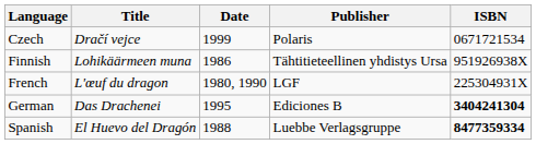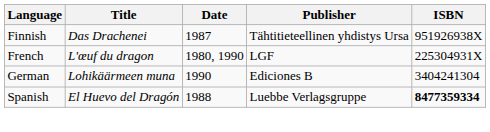 <table class="wikitable sortable">
 <tr>
 <th>Language</th>
 <th>Title</th>
 <th>Date</th>
 <th>Publisher</th>
 <th>ISBN</th>
 </tr>
 <tr>
-<td>Czech</td>
-<td><em>Dračí vejce</em></td>
-<td>1999</td>
-<td>Polaris</td>
-<td>0671721534</td>
-</tr>
-<tr>
 <td>Finnish</td>
-<td><em>Lohikäärmeen muna</em></td>
-<td>1986</td>
+<td><em>Das Drachenei</em></td>
+<td>1987</td>
 <td>Tähtitieteellinen yhdistys Ursa</td>
 <td>951926938X</td>
 </tr>
 <tr>
 <td>French</td>
 <td><em>L'œuf du dragon</em></td>
 <td>1980, 1990</td>
 <td>LGF</td>
 <td>225304931X</td>
 </tr>
 <tr>
 <td>German</td>
-<td><em>Das Drachenei</em></td>
-<td>1995</td>
+<td><em>Lohikäärmeen muna</em></td>
+<td>1990</td>
 <td>Ediciones B</td>
-<td><strong>3404241304</strong></td>
+<td>3404241304</td>
 </tr>
 <tr>
 <td>Spanish</td>
 <td><em>El Huevo del Dragón</em></td>
 <td>1988</td>
 <td>Luebbe Verlagsgruppe</td>
 <td><strong>8477359334</strong></td>
 </tr>
 </table>
